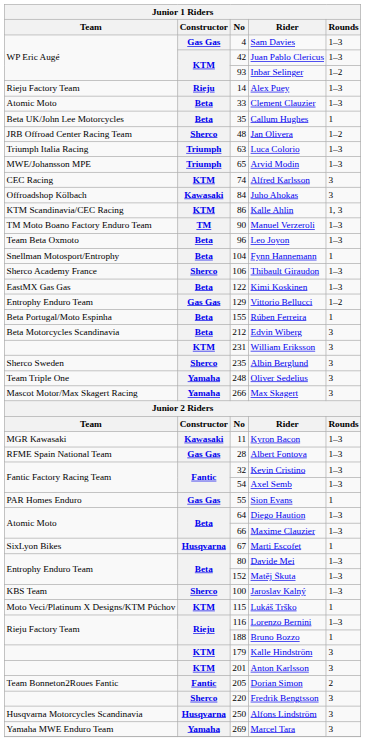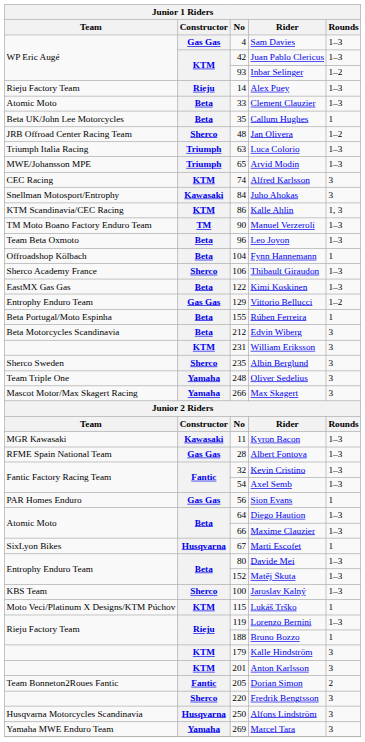 <table class="wikitable" style="font-size: 85%;">
 <tr>
 <th colspan=5><strong>Junior 1 Riders</strong></th>
 </tr>
 <tr>
 <th>Team</th>
 <th>Constructor</th>
 <th>No</th>
 <th>Rider</th>
 <th>Rounds</th>
 </tr>
 <tr>
 <td rowspan=3>WP Eric Augé</td>
 <th><a href='#'>Gas Gas</a></th>
 <td align="right">4</td>
 <td> <a href='#'>Sam Davies</a></td>
 <td>1–3</td>
 </tr>
 <tr>
 <th rowspan=2><a href='#'>KTM</a></th>
 <td align="right">42</td>
 <td> <a href='#'>Juan Pablo Clericus</a></td>
 <td>1–3</td>
 </tr>
 <tr>
 <td align="right">93</td>
 <td> <a href='#'>Inbar Selinger</a></td>
 <td>1–2</td>
 </tr>
 <tr>
 <td>Rieju Factory Team</td>
 <th><a href='#'>Rieju</a></th>
 <td align="right">14</td>
 <td> <a href='#'>Alex Puey</a></td>
 <td>1–3</td>
 </tr>
 <tr>
 <td>Atomic Moto</td>
 <th><a href='#'>Beta</a></th>
 <td align="right">33</td>
 <td> <a href='#'>Clement Clauzier</a></td>
 <td>1–3</td>
 </tr>
 <tr>
 <td>Beta UK/John Lee Motorcycles</td>
 <th><a href='#'>Beta</a></th>
 <td align="right">35</td>
 <td> <a href='#'>Callum Hughes</a></td>
 <td>1</td>
 </tr>
 <tr>
 <td>JRB Offroad Center Racing Team</td>
 <th><a href='#'>Sherco</a></th>
 <td align="right">48</td>
 <td> <a href='#'>Jan Olivera</a></td>
 <td>1–2</td>
 </tr>
 <tr>
 <td>Triumph Italia Racing</td>
 <th><a href='#'>Triumph</a></th>
 <td align="right">63</td>
 <td> <a href='#'>Luca Colorio</a></td>
 <td>1–3</td>
 </tr>
 <tr>
 <td>MWE/Johansson MPE</td>
 <th><a href='#'>Triumph</a></th>
 <td align="right">65</td>
 <td> <a href='#'>Arvid Modin</a></td>
 <td>1–3</td>
 </tr>
 <tr>
 <td>CEC Racing</td>
 <th><a href='#'>KTM</a></th>
 <td align="right">74</td>
 <td> <a href='#'>Alfred Karlsson</a></td>
 <td>3</td>
 </tr>
 <tr>
-<td>Offroadshop Kölbach</td>
+<td>Snellman Motosport/Entrophy</td>
 <th><a href='#'>Kawasaki</a></th>
 <td align="right">84</td>
 <td> <a href='#'>Juho Ahokas</a></td>
 <td>3</td>
 </tr>
 <tr>
 <td>KTM Scandinavia/CEC Racing</td>
 <th><a href='#'>KTM</a></th>
 <td align="right">86</td>
 <td> <a href='#'>Kalle Ahlin</a></td>
 <td>1, 3</td>
 </tr>
 <tr>
 <td>TM Moto Boano Factory Enduro Team</td>
 <th><a href='#'>TM</a></th>
 <td align="right">90</td>
 <td> <a href='#'>Manuel Verzeroli</a></td>
 <td>1–3</td>
 </tr>
 <tr>
 <td>Team Beta Oxmoto</td>
 <th><a href='#'>Beta</a></th>
 <td align="right">96</td>
 <td> <a href='#'>Leo Joyon</a></td>
 <td>1–3</td>
 </tr>
 <tr>
-<td>Snellman Motosport/Entrophy</td>
+<td>Offroadshop Kölbach</td>
 <th><a href='#'>Beta</a></th>
 <td align="right">104</td>
 <td> <a href='#'>Fynn Hannemann</a></td>
 <td>1</td>
 </tr>
 <tr>
 <td>Sherco Academy France</td>
 <th><a href='#'>Sherco</a></th>
 <td align="right">106</td>
 <td> <a href='#'>Thibault Giraudon</a></td>
 <td>1–3</td>
 </tr>
 <tr>
 <td>EastMX Gas Gas</td>
 <th><a href='#'>Beta</a></th>
 <td align="right">122</td>
 <td> <a href='#'>Kimi Koskinen</a></td>
 <td>1–3</td>
 </tr>
 <tr>
 <td>Entrophy Enduro Team</td>
 <th><a href='#'>Gas Gas</a></th>
 <td align="right">129</td>
 <td> <a href='#'>Vittorio Bellucci</a></td>
 <td>1–2</td>
 </tr>
 <tr>
 <td>Beta Portugal/Moto Espinha</td>
 <th><a href='#'>Beta</a></th>
 <td align="right">155</td>
 <td> <a href='#'>Rúben Ferreira</a></td>
 <td>1</td>
 </tr>
 <tr>
 <td>Beta Motorcycles Scandinavia</td>
 <th><a href='#'>Beta</a></th>
 <td align="right">212</td>
 <td> <a href='#'>Edvin Wiberg</a></td>
 <td>3</td>
 </tr>
 <tr>
 <td></td>
 <th><a href='#'>KTM</a></th>
 <td align="right">231</td>
 <td> <a href='#'>William Eriksson</a></td>
 <td>3</td>
 </tr>
 <tr>
 <td>Sherco Sweden</td>
 <th><a href='#'>Sherco</a></th>
 <td align="right">235</td>
 <td> <a href='#'>Albin Berglund</a></td>
 <td>3</td>
 </tr>
 <tr>
 <td>Team Triple One</td>
 <th><a href='#'>Yamaha</a></th>
 <td align="right">248</td>
 <td> <a href='#'>Oliver Sedelius</a></td>
 <td>3</td>
 </tr>
 <tr>
 <td>Mascot Motor/Max Skagert Racing</td>
 <th><a href='#'>Yamaha</a></th>
 <td align="right">266</td>
 <td> <a href='#'>Max Skagert</a></td>
 <td>3</td>
 </tr>
 <tr>
 <th colspan=5><strong>Junior 2 Riders</strong></th>
 </tr>
 <tr>
 <th>Team</th>
 <th>Constructor</th>
 <th>No</th>
 <th>Rider</th>
 <th>Rounds</th>
 </tr>
 <tr>
 <td>MGR Kawasaki</td>
 <th><a href='#'>Kawasaki</a></th>
 <td align="right">11</td>
 <td> <a href='#'>Kyron Bacon</a></td>
 <td>1–3</td>
 </tr>
 <tr>
 <td>RFME Spain National Team</td>
 <th><a href='#'>Gas Gas</a></th>
 <td align="right">28</td>
 <td> <a href='#'>Albert Fontova</a></td>
 <td>1–3</td>
 </tr>
 <tr>
 <td rowspan=2>Fantic Factory Racing Team</td>
 <th rowspan=2><a href='#'>Fantic</a></th>
 <td align="right">32</td>
 <td> <a href='#'>Kevin Cristino</a></td>
 <td>1–3</td>
 </tr>
 <tr>
 <td align="right">54</td>
 <td> <a href='#'>Axel Semb</a></td>
 <td>1–3</td>
 </tr>
 <tr>
 <td>PAR Homes Enduro</td>
 <th><a href='#'>Gas Gas</a></th>
-<td align="right">55</td>
+<td align="right">56</td>
 <td> <a href='#'>Sion Evans</a></td>
 <td>1</td>
 </tr>
 <tr>
 <td rowspan=2>Atomic Moto</td>
 <th rowspan=2><a href='#'>Beta</a></th>
 <td align="right">64</td>
 <td> <a href='#'>Diego Haution</a></td>
 <td>1–3</td>
 </tr>
 <tr>
 <td align="right">66</td>
 <td> <a href='#'>Maxime Clauzier</a></td>
 <td>1–3</td>
 </tr>
 <tr>
 <td>SixLyon Bikes</td>
 <th><a href='#'>Husqvarna</a></th>
 <td align="right">67</td>
 <td> <a href='#'>Marti Escofet</a></td>
 <td>1</td>
 </tr>
 <tr>
 <td rowspan=2>Entrophy Enduro Team</td>
 <th rowspan=2><a href='#'>Beta</a></th>
 <td align="right">80</td>
 <td> <a href='#'>Davide Mei</a></td>
 <td>1–3</td>
 </tr>
 <tr>
 <td align="right">152</td>
 <td> <a href='#'>Matěj Škuta</a></td>
 <td>1–3</td>
 </tr>
 <tr>
 <td>KBS Team</td>
 <th><a href='#'>Sherco</a></th>
 <td align="right">100</td>
 <td> <a href='#'>Jaroslav Kalný</a></td>
 <td>1–3</td>
 </tr>
 <tr>
 <td>Moto Veci/Platinum X Designs/KTM Púchov</td>
 <th><a href='#'>KTM</a></th>
 <td align="right">115</td>
 <td> <a href='#'>Lukáš Trško</a></td>
 <td>1</td>
 </tr>
 <tr>
 <td rowspan=2>Rieju Factory Team</td>
 <th rowspan=2><a href='#'>Rieju</a></th>
-<td align="right">116</td>
+<td align="right">119</td>
 <td> <a href='#'>Lorenzo Bernini</a></td>
 <td>1–3</td>
 </tr>
 <tr>
 <td align="right">188</td>
 <td> <a href='#'>Bruno Bozzo</a></td>
 <td>1</td>
 </tr>
 <tr>
 <td></td>
 <th><a href='#'>KTM</a></th>
 <td align="right">179</td>
 <td> <a href='#'>Kalle Hindström</a></td>
 <td>3</td>
 </tr>
 <tr>
 <td></td>
 <th><a href='#'>KTM</a></th>
 <td align="right">201</td>
 <td> <a href='#'>Anton Karlsson</a></td>
 <td>3</td>
 </tr>
 <tr>
 <td>Team Bonneton2Roues Fantic</td>
 <th><a href='#'>Fantic</a></th>
 <td align="right">205</td>
 <td> <a href='#'>Dorian Simon</a></td>
 <td>2</td>
 </tr>
 <tr>
 <td></td>
 <th><a href='#'>Sherco</a></th>
 <td align="right">220</td>
 <td> <a href='#'>Fredrik Bengtsson</a></td>
 <td>3</td>
 </tr>
 <tr>
 <td>Husqvarna Motorcycles Scandinavia</td>
 <th><a href='#'>Husqvarna</a></th>
 <td align="right">250</td>
 <td> <a href='#'>Alfons Lindström</a></td>
 <td>3</td>
 </tr>
 <tr>
 <td>Yamaha MWE Enduro Team</td>
 <th><a href='#'>Yamaha</a></th>
 <td align="right">269</td>
 <td> <a href='#'>Marcel Tara</a></td>
 <td>3</td>
 </tr>
 <tr>
 </tr>
 </table>
